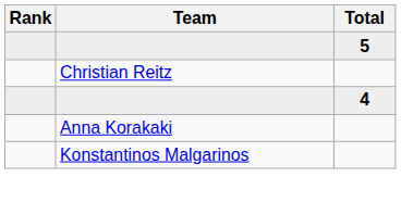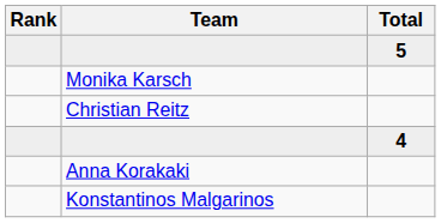 <table class="wikitable" style="text-align:center">
 <tr>
 <th width=40>Rank</th>
 <th width=250>Team</th>
 <th width=50>Total</th>
 </tr>
 <tr bgcolor=eeeeee>
 <td></td>
 <td align=left></td>
 <td><strong>5</strong></td>
+</tr>
+<tr>
+<td></td>
+<td align=left><a href='#'>Monika Karsch</a></td>
+<td></td>
 </tr>
 <tr>
 <td></td>
 <td align=left><a href='#'>Christian Reitz</a></td>
 <td></td>
 </tr>
 <tr bgcolor=eeeeee>
 <td></td>
 <td align=left></td>
 <td><strong>4</strong></td>
 </tr>
 <tr>
 <td></td>
 <td align=left><a href='#'>Anna Korakaki</a></td>
 <td></td>
 </tr>
 <tr>
 <td></td>
 <td align=left><a href='#'>Konstantinos Malgarinos</a></td>
 <td></td>
 </tr>
 </table>
